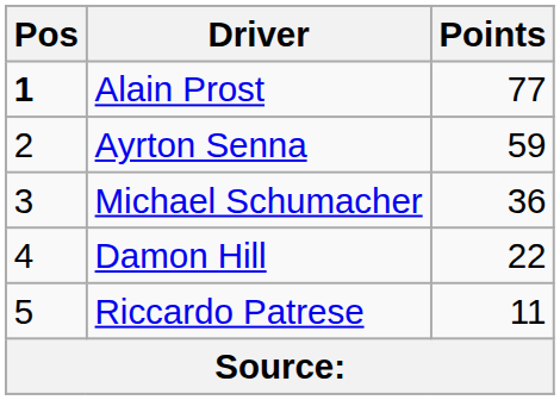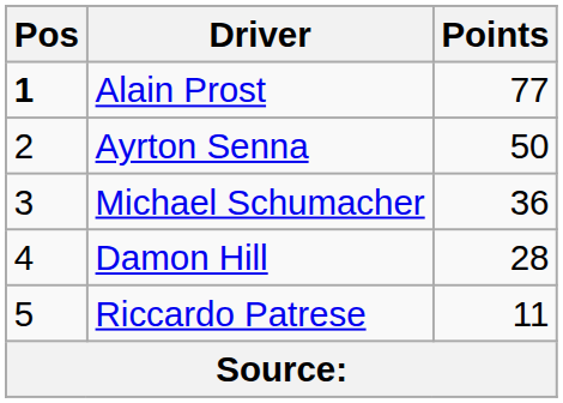 <table class="wikitable" style="font-size: 95%;">
 <tr>
 <th>Pos</th>
 <th>Driver</th>
 <th>Points</th>
 </tr>
 <tr>
 <td><strong>1</strong></td>
 <td> <a href='#'>Alain Prost</a></td>
 <td align="right">77</td>
 </tr>
 <tr>
 <td>2</td>
 <td> <a href='#'>Ayrton Senna</a></td>
-<td align="right">59</td>
+<td align="right">50</td>
 </tr>
 <tr>
 <td>3</td>
 <td> <a href='#'>Michael Schumacher</a></td>
 <td align="right">36</td>
 </tr>
 <tr>
 <td>4</td>
 <td> <a href='#'>Damon Hill</a></td>
-<td align="right">22</td>
+<td align="right">28</td>
 </tr>
 <tr>
 <td>5</td>
 <td> <a href='#'>Riccardo Patrese</a></td>
 <td align="right">11</td>
 </tr>
 <tr>
 <th colspan=4>Source: </th>
 </tr>
 </table>
